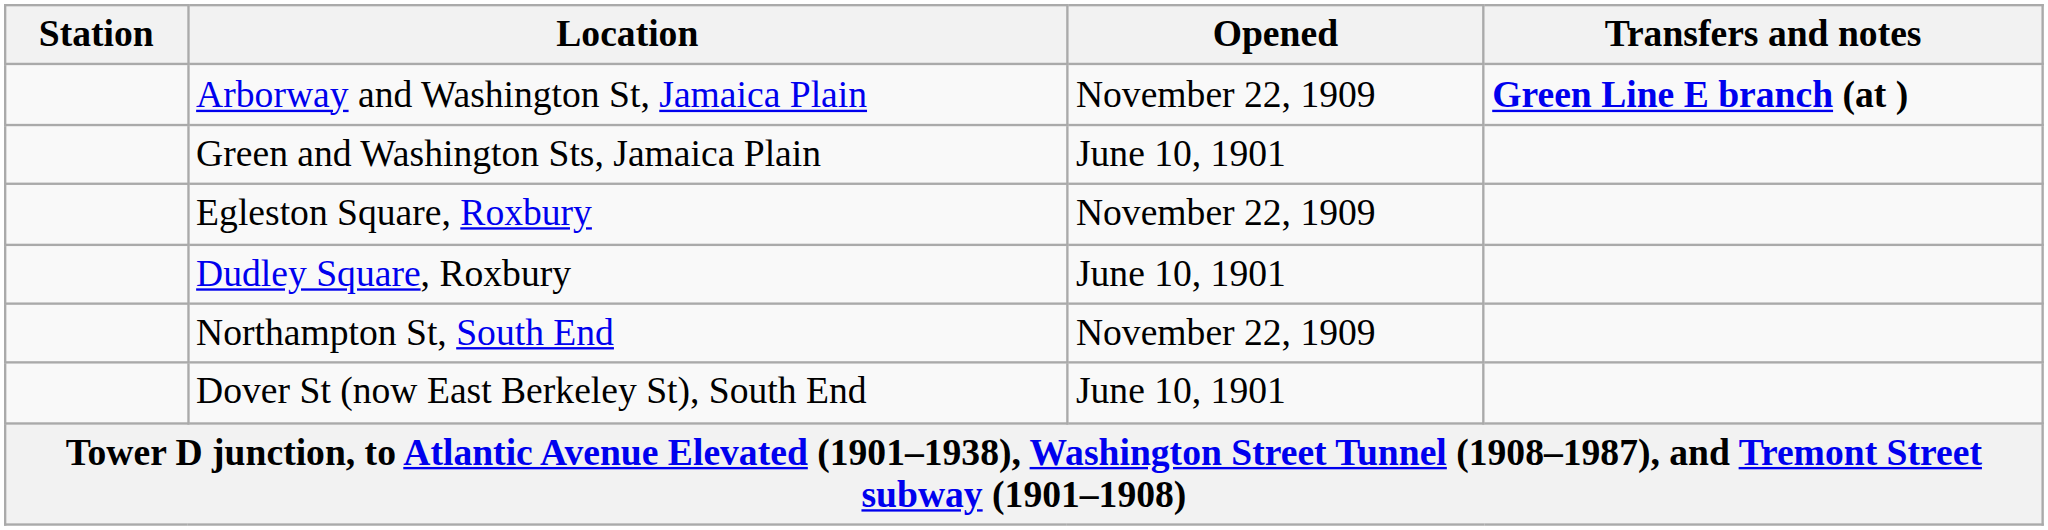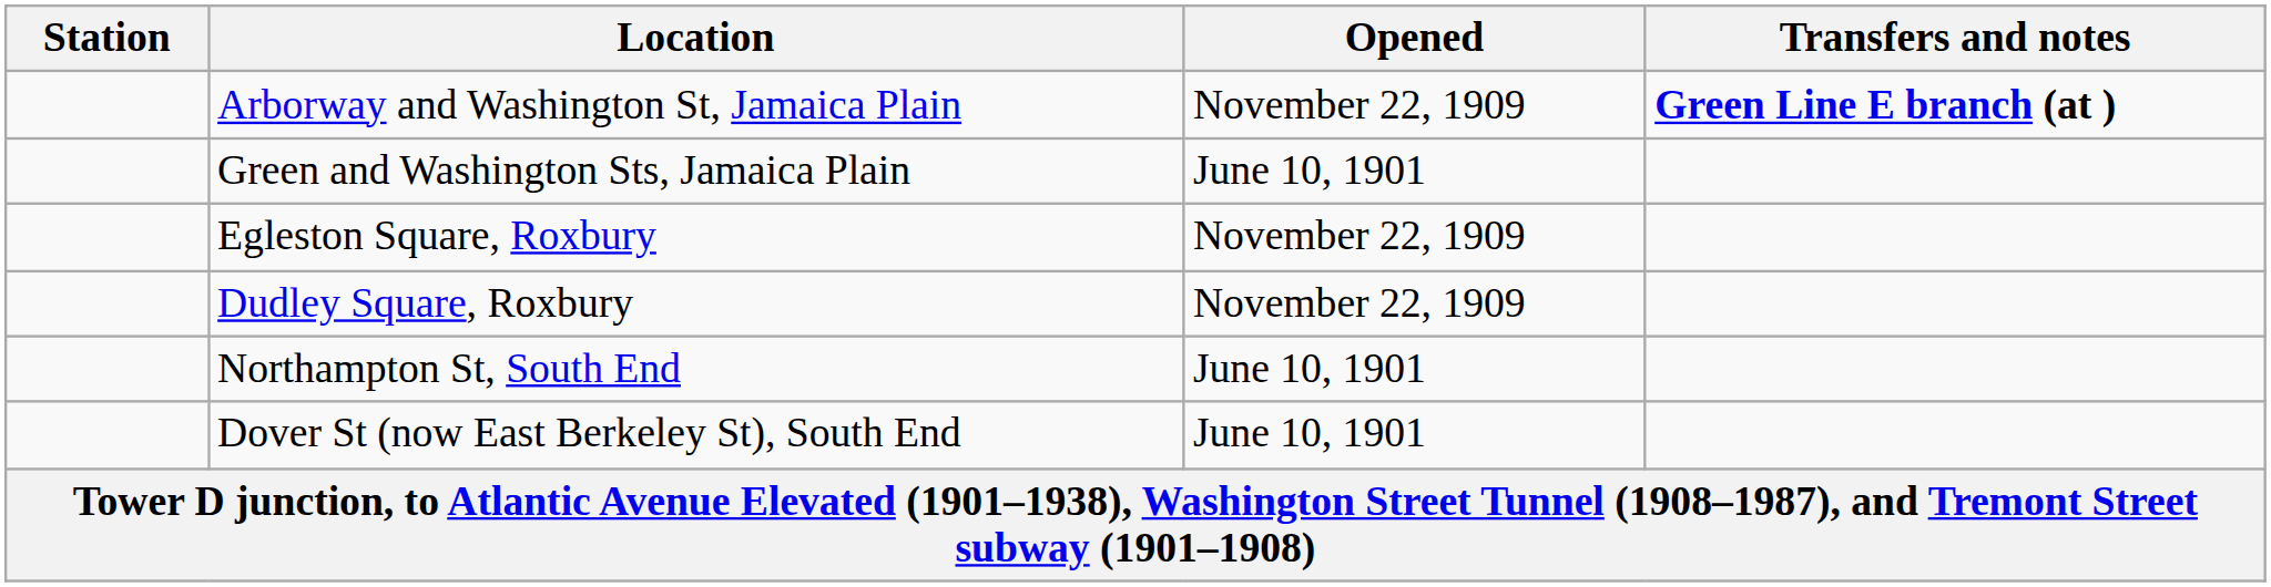 <table class="wikitable">
 <tr>
 <th>Station</th>
 <th>Location</th>
 <th>Opened</th>
 <th>Transfers and notes</th>
 </tr>
 <tr>
 <td></td>
 <td><a href='#'>Arborway</a> and Washington St, <a href='#'>Jamaica Plain</a></td>
 <td>November 22, 1909</td>
 <td><strong><a href='#'>Green Line E branch</a> (at )</strong></td>
 </tr>
 <tr>
 <td></td>
 <td>Green and Washington Sts, Jamaica Plain</td>
 <td>June 10, 1901</td>
 <td></td>
 </tr>
 <tr>
 <td></td>
 <td>Egleston Square, <a href='#'>Roxbury</a></td>
 <td>November 22, 1909</td>
 <td></td>
 </tr>
 <tr>
 <td></td>
 <td><a href='#'>Dudley Square</a>, Roxbury</td>
-<td>June 10, 1901</td>
+<td>November 22, 1909</td>
 <td></td>
 </tr>
 <tr>
 <td></td>
 <td>Northampton St, <a href='#'>South End</a></td>
-<td>November 22, 1909</td>
+<td>June 10, 1901</td>
 <td></td>
 </tr>
 <tr>
 <td></td>
 <td>Dover St (now East Berkeley St), South End</td>
 <td>June 10, 1901</td>
 <td></td>
 </tr>
 <tr>
 <th colspan=5>Tower D junction, to <a href='#'>Atlantic Avenue Elevated</a> (1901–1938), <a href='#'>Washington Street Tunnel</a> (1908–1987), and <a href='#'>Tremont Street subway</a> (1901–1908)</th>
 </tr>
 </table>
